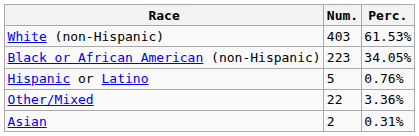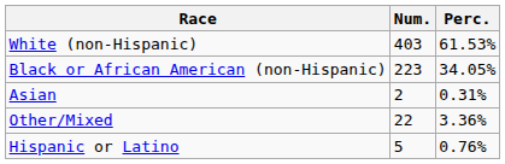 <table class="wikitable">
 <tr>
 <th>Race</th>
 <th>Num.</th>
 <th>Perc.</th>
 </tr>
 <tr>
 <td><a href='#'>White</a> (non-Hispanic)</td>
 <td>403</td>
 <td>61.53%</td>
 </tr>
 <tr>
 <td><a href='#'>Black or African American</a> (non-Hispanic)</td>
 <td>223</td>
 <td>34.05%</td>
 </tr>
 <tr>
-<td><a href='#'>Hispanic</a> or <a href='#'>Latino</a></td>
-<td>5</td>
-<td>0.76%</td>
+<td><a href='#'>Asian</a></td>
+<td>2</td>
+<td>0.31%</td>
 </tr>
 <tr>
 <td><a href='#'>Other/Mixed</a></td>
 <td>22</td>
 <td>3.36%</td>
 </tr>
 <tr>
-<td><a href='#'>Asian</a></td>
-<td>2</td>
-<td>0.31%</td>
+<td><a href='#'>Hispanic</a> or <a href='#'>Latino</a></td>
+<td>5</td>
+<td>0.76%</td>
 </tr>
 </table>
